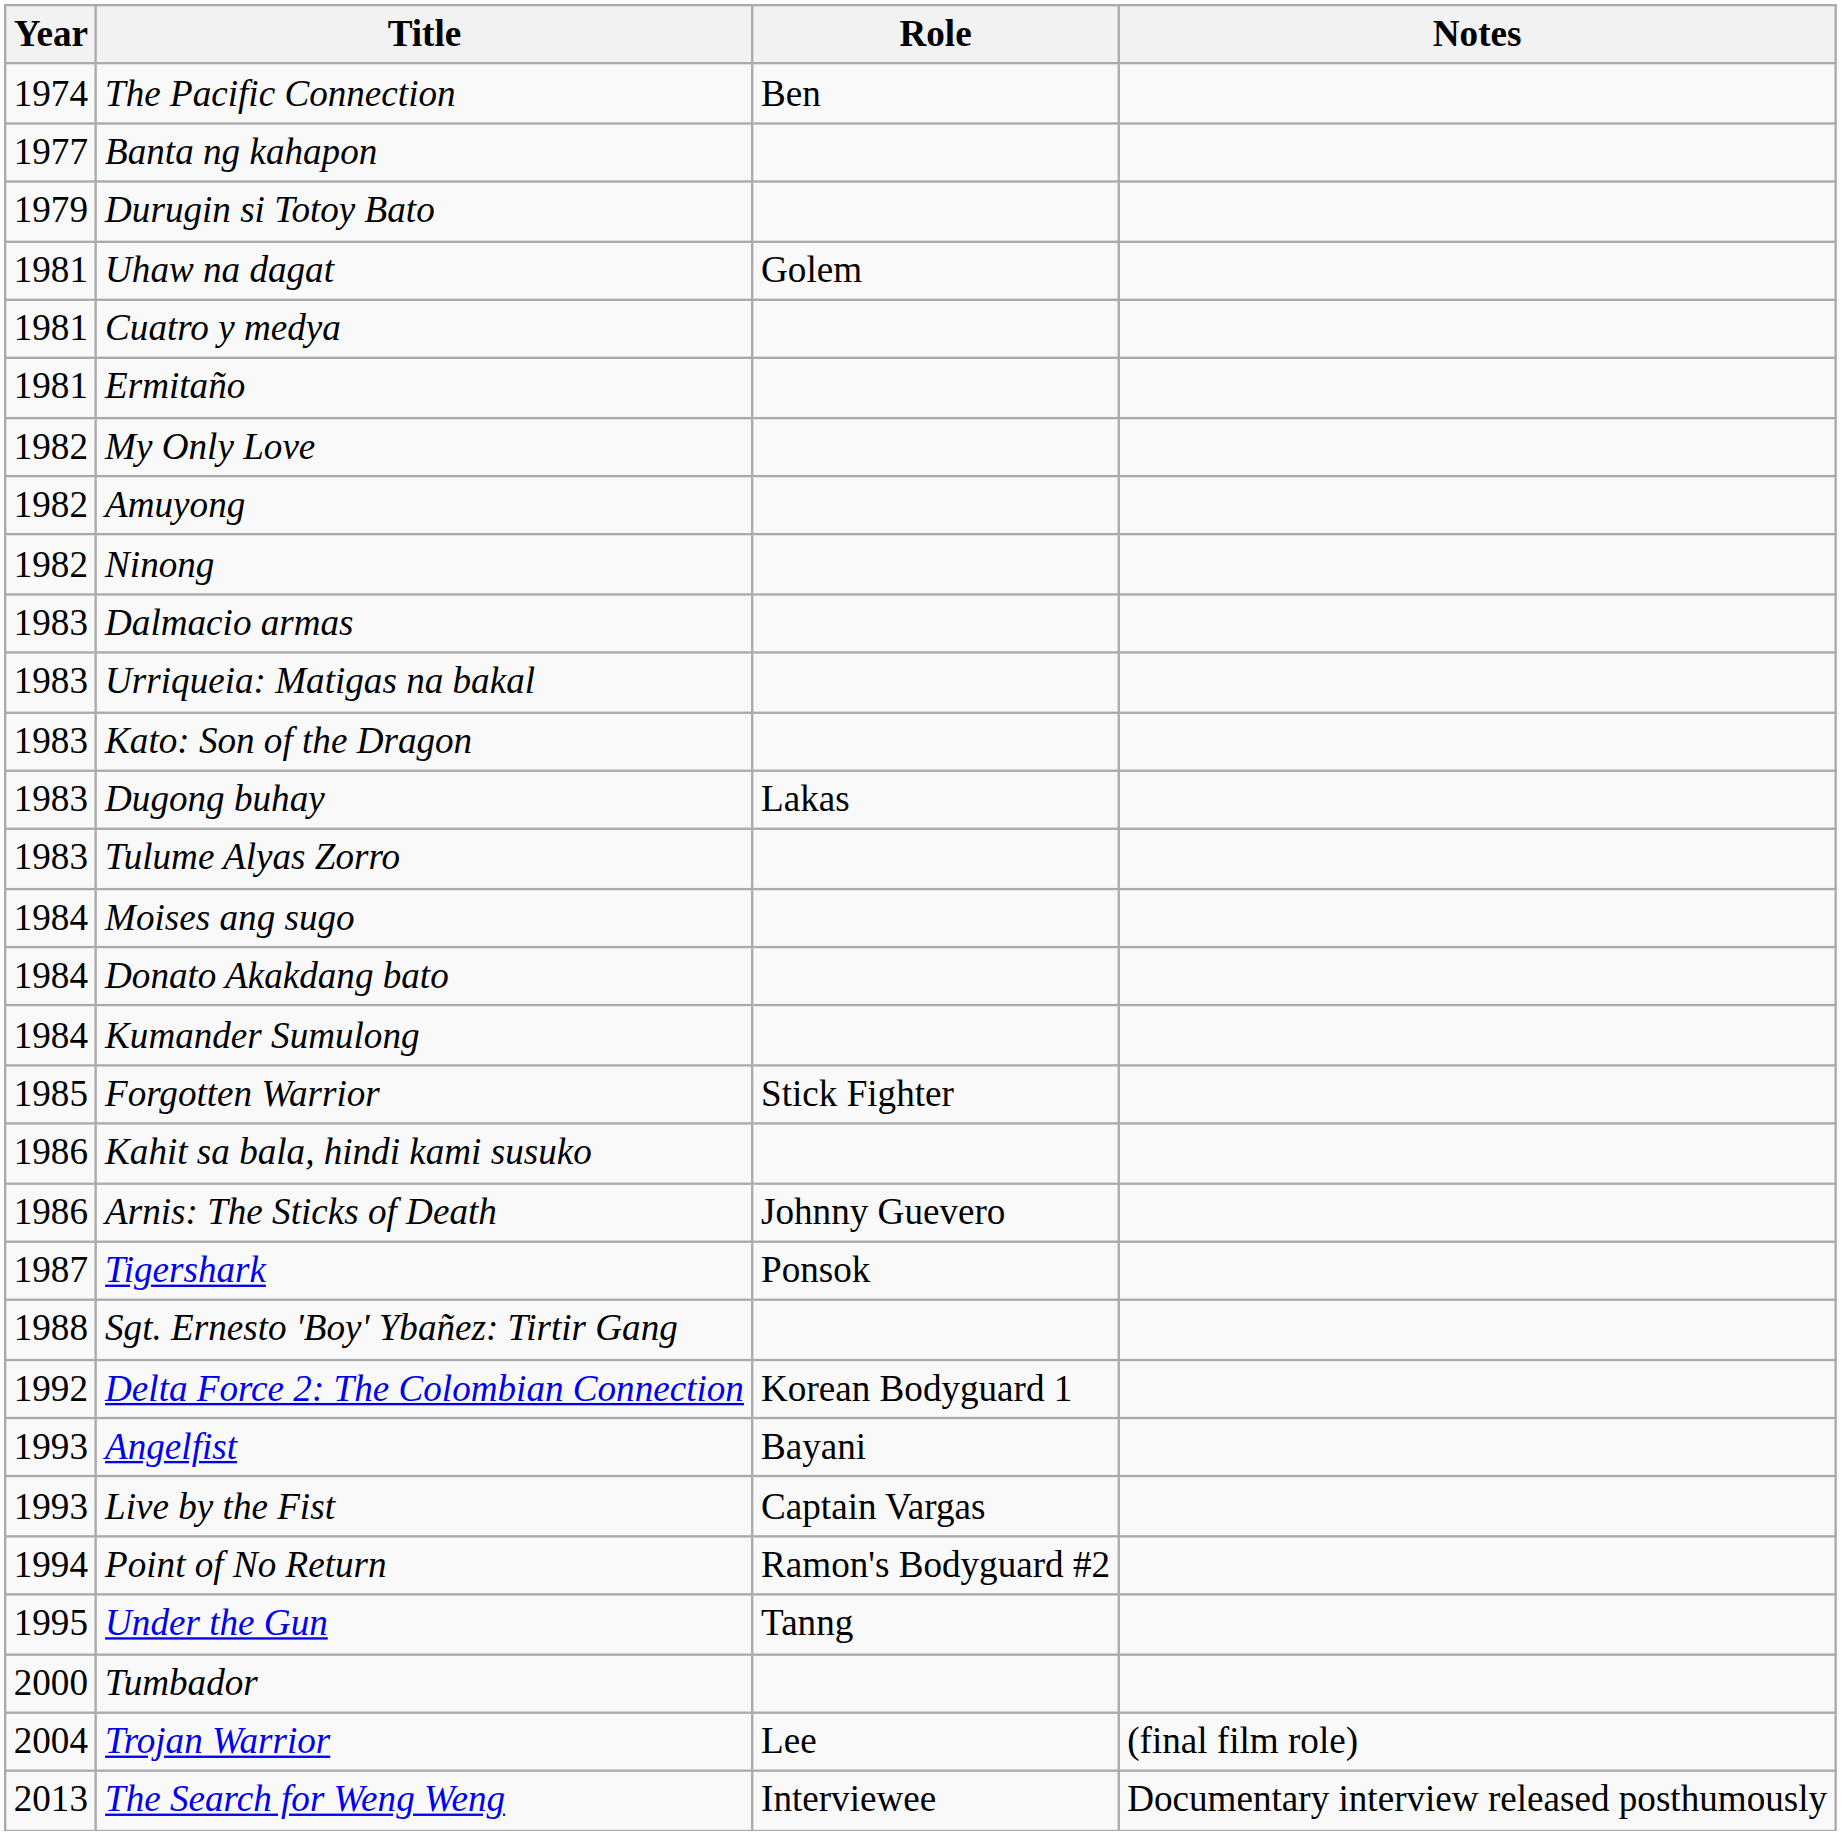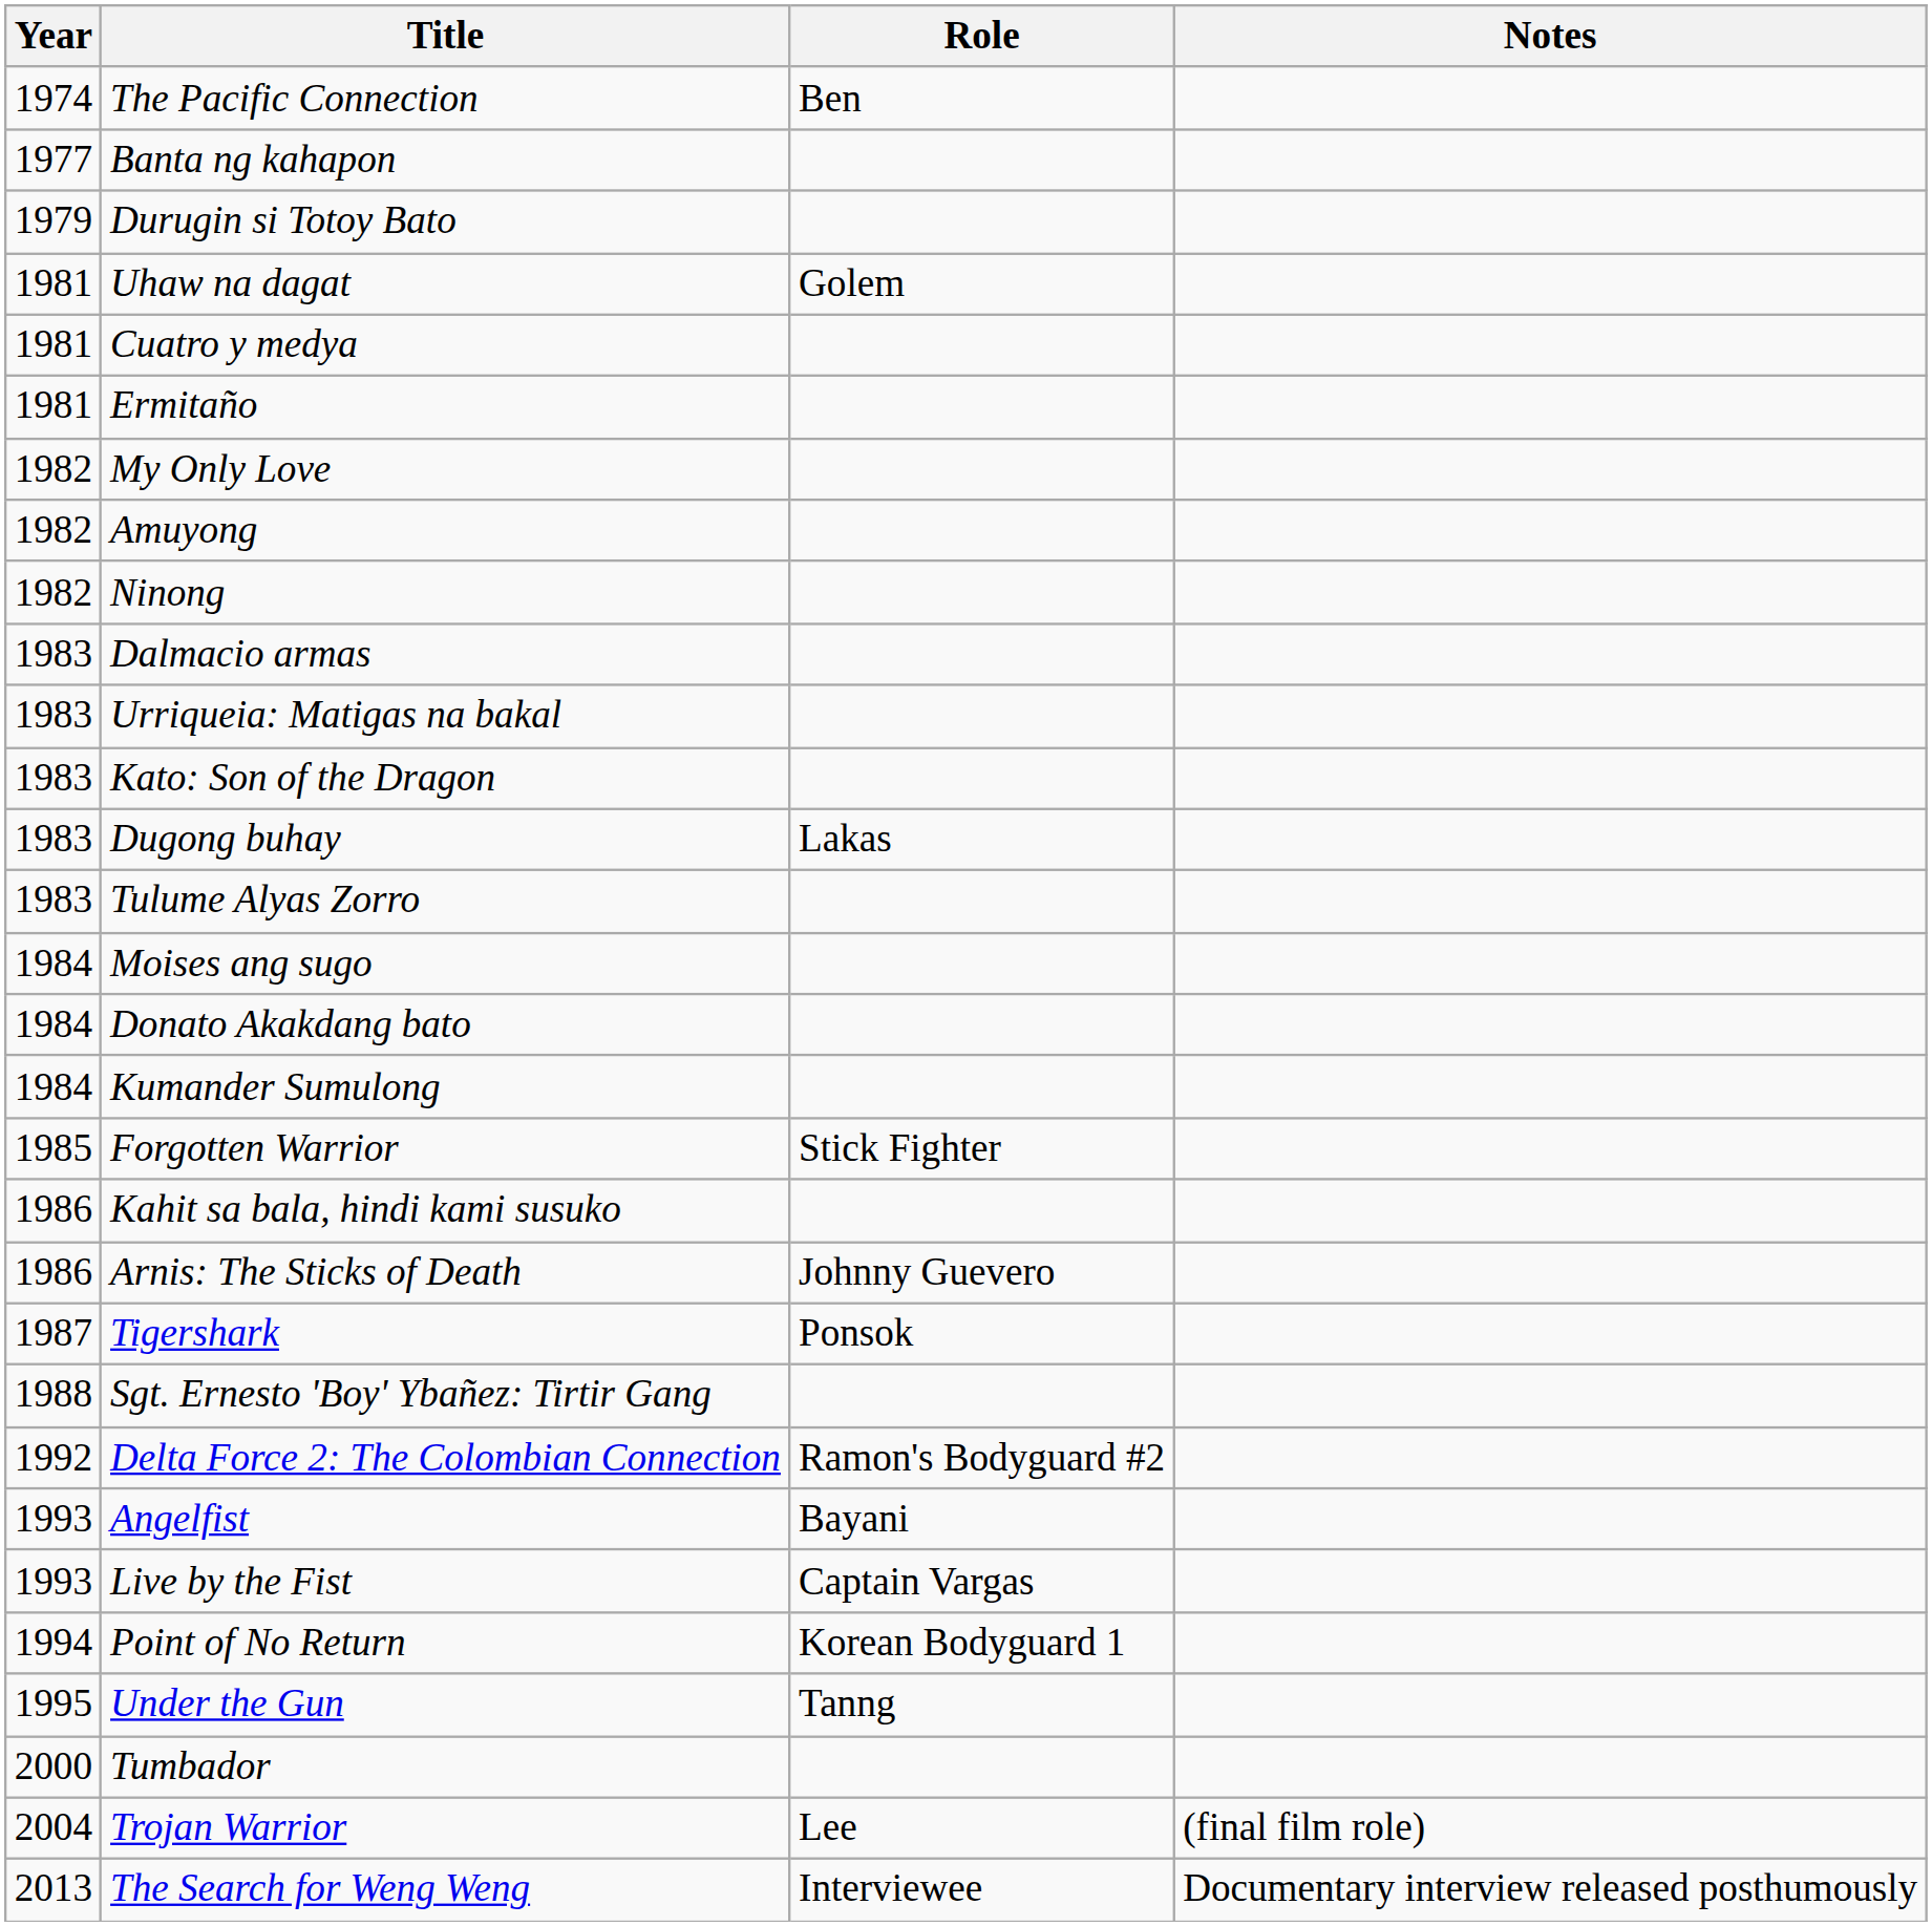 <table class="wikitable">
 <tr>
 <th>Year</th>
 <th>Title</th>
 <th>Role</th>
 <th>Notes</th>
 </tr>
 <tr>
 <td>1974</td>
 <td><em>The Pacific Connection</em></td>
 <td>Ben</td>
 <td></td>
 </tr>
 <tr>
 <td>1977</td>
 <td><em>Banta ng kahapon</em></td>
 <td></td>
 <td></td>
 </tr>
 <tr>
 <td>1979</td>
 <td><em>Durugin si Totoy Bato</em></td>
 <td></td>
 <td></td>
 </tr>
 <tr>
 <td>1981</td>
 <td><em>Uhaw na dagat</em></td>
 <td>Golem</td>
 <td></td>
 </tr>
 <tr>
 <td>1981</td>
 <td><em>Cuatro y medya</em></td>
 <td></td>
 <td></td>
 </tr>
 <tr>
 <td>1981</td>
 <td><em>Ermitaño</em></td>
 <td></td>
 <td></td>
 </tr>
 <tr>
 <td>1982</td>
 <td><em>My Only Love</em></td>
 <td></td>
 <td></td>
 </tr>
 <tr>
 <td>1982</td>
 <td><em>Amuyong</em></td>
 <td></td>
 <td></td>
 </tr>
 <tr>
 <td>1982</td>
 <td><em>Ninong</em></td>
 <td></td>
 <td></td>
 </tr>
 <tr>
 <td>1983</td>
 <td><em>Dalmacio armas</em></td>
 <td></td>
 <td></td>
 </tr>
 <tr>
 <td>1983</td>
 <td><em>Urriqueia: Matigas na bakal</em></td>
 <td></td>
 <td></td>
 </tr>
 <tr>
 <td>1983</td>
 <td><em>Kato: Son of the Dragon</em></td>
 <td></td>
 <td></td>
 </tr>
 <tr>
 <td>1983</td>
 <td><em>Dugong buhay</em></td>
 <td>Lakas</td>
 <td></td>
 </tr>
 <tr>
 <td>1983</td>
 <td><em>Tulume Alyas Zorro</em></td>
 <td></td>
 <td></td>
 </tr>
 <tr>
 <td>1984</td>
 <td><em>Moises ang sugo</em></td>
 <td></td>
 <td></td>
 </tr>
 <tr>
 <td>1984</td>
 <td><em>Donato Akakdang bato</em></td>
 <td></td>
 <td></td>
 </tr>
 <tr>
 <td>1984</td>
 <td><em>Kumander Sumulong</em></td>
 <td></td>
 <td></td>
 </tr>
 <tr>
 <td>1985</td>
 <td><em>Forgotten Warrior</em></td>
 <td>Stick Fighter</td>
 <td></td>
 </tr>
 <tr>
 <td>1986</td>
 <td><em>Kahit sa bala, hindi kami susuko</em></td>
 <td></td>
 <td></td>
 </tr>
 <tr>
 <td>1986</td>
 <td><em>Arnis: The Sticks of Death</em></td>
 <td>Johnny Guevero</td>
 <td></td>
 </tr>
 <tr>
 <td>1987</td>
 <td><em><a href='#'>Tigershark</a></em></td>
 <td>Ponsok</td>
 <td></td>
 </tr>
 <tr>
 <td>1988</td>
 <td><em>Sgt. Ernesto 'Boy' Ybañez: Tirtir Gang</em></td>
 <td></td>
 <td></td>
 </tr>
 <tr>
 <td>1992</td>
 <td><em><a href='#'>Delta Force 2: The Colombian Connection</a></em></td>
-<td>Korean Bodyguard 1</td>
+<td>Ramon's Bodyguard #2</td>
 <td></td>
 </tr>
 <tr>
 <td>1993</td>
 <td><em><a href='#'>Angelfist</a></em></td>
 <td>Bayani</td>
 <td></td>
 </tr>
 <tr>
 <td>1993</td>
 <td><em>Live by the Fist</em></td>
 <td>Captain Vargas</td>
 <td></td>
 </tr>
 <tr>
 <td>1994</td>
 <td><em>Point of No Return</em></td>
-<td>Ramon's Bodyguard #2</td>
+<td>Korean Bodyguard 1</td>
 <td></td>
 </tr>
 <tr>
 <td>1995</td>
 <td><em><a href='#'>Under the Gun</a></em></td>
 <td>Tanng</td>
 <td></td>
 </tr>
 <tr>
 <td>2000</td>
 <td><em>Tumbador</em></td>
 <td></td>
 <td></td>
 </tr>
 <tr>
 <td>2004</td>
 <td><em><a href='#'>Trojan Warrior</a></em></td>
 <td>Lee</td>
 <td>(final film role)</td>
 </tr>
 <tr>
 <td>2013</td>
 <td><em><a href='#'>The Search for Weng Weng</a></em></td>
 <td>Interviewee</td>
 <td>Documentary interview released posthumously</td>
 </tr>
 </table>
